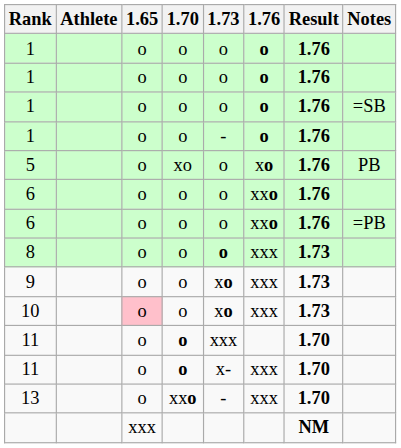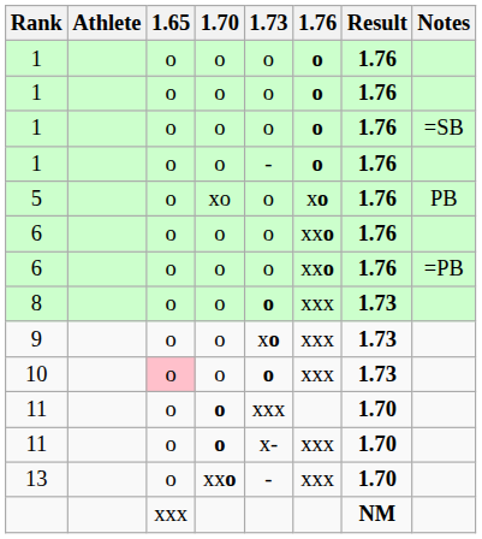 <table class="wikitable" style="text-align:center">
 <tr>
 <th>Rank</th>
 <th>Athlete</th>
 <th>1.65</th>
 <th>1.70</th>
 <th>1.73</th>
 <th>1.76</th>
 <th>Result</th>
 <th>Notes</th>
 </tr>
 <tr bgcolor=ccffcc>
 <td>1</td>
 <td align=left></td>
 <td>o</td>
 <td>o</td>
 <td>o</td>
 <td><strong>o</strong></td>
 <td><strong>1.76</strong></td>
 <td></td>
 </tr>
 <tr bgcolor=ccffcc>
 <td>1</td>
 <td align=left></td>
 <td>o</td>
 <td>o</td>
 <td>o</td>
 <td><strong>o</strong></td>
 <td><strong>1.76</strong></td>
 <td></td>
 </tr>
 <tr bgcolor=ccffcc>
 <td>1</td>
 <td align=left></td>
 <td>o</td>
 <td>o</td>
 <td>o</td>
 <td><strong>o</strong></td>
 <td><strong>1.76</strong></td>
 <td>=SB</td>
 </tr>
 <tr bgcolor=ccffcc>
 <td>1</td>
 <td align=left></td>
 <td>o</td>
 <td>o</td>
 <td>-</td>
 <td><strong>o</strong></td>
 <td><strong>1.76</strong></td>
 <td></td>
 </tr>
 <tr bgcolor=ccffcc>
 <td>5</td>
 <td align=left></td>
 <td>o</td>
 <td>xo</td>
 <td>o</td>
 <td>x<strong>o</strong></td>
 <td><strong>1.76</strong></td>
 <td>PB</td>
 </tr>
 <tr bgcolor=ccffcc>
 <td>6</td>
 <td align=left></td>
 <td>o</td>
 <td>o</td>
 <td>o</td>
 <td>xx<strong>o</strong></td>
 <td><strong>1.76</strong></td>
 <td></td>
 </tr>
 <tr bgcolor=ccffcc>
 <td>6</td>
 <td align=left></td>
 <td>o</td>
 <td>o</td>
 <td>o</td>
 <td>xx<strong>o</strong></td>
 <td><strong>1.76</strong></td>
 <td>=PB</td>
 </tr>
 <tr bgcolor=ccffcc>
 <td>8</td>
 <td align=left></td>
 <td>o</td>
 <td>o</td>
 <td><strong>o</strong></td>
 <td>xxx</td>
 <td><strong>1.73</strong></td>
 <td></td>
 </tr>
 <tr>
 <td>9</td>
 <td align=left></td>
 <td>o</td>
 <td>o</td>
 <td>x<strong>o</strong></td>
 <td>xxx</td>
 <td><strong>1.73</strong></td>
 <td></td>
 </tr>
 <tr>
 <td>10</td>
 <td align=left></td>
 <td style="background: pink;">o</td>
 <td>o</td>
-<td>x<strong>o</strong></td>
+<td><strong>o</strong></td>
 <td>xxx</td>
 <td><strong>1.73</strong></td>
 <td></td>
 </tr>
 <tr>
 <td>11</td>
 <td align=left></td>
 <td>o</td>
 <td><strong>o</strong></td>
 <td>xxx</td>
 <td></td>
 <td><strong>1.70</strong></td>
 <td></td>
 </tr>
 <tr>
 <td>11</td>
 <td align=left></td>
 <td>o</td>
 <td><strong>o</strong></td>
 <td>x-</td>
 <td>xxx</td>
 <td><strong>1.70</strong></td>
 <td></td>
 </tr>
 <tr>
 <td>13</td>
 <td align=left></td>
 <td>o</td>
 <td>xx<strong>o</strong></td>
 <td>-</td>
 <td>xxx</td>
 <td><strong>1.70</strong></td>
 <td></td>
 </tr>
 <tr>
 <td></td>
 <td align=left></td>
 <td>xxx</td>
 <td></td>
 <td></td>
 <td></td>
 <td><strong>NM</strong></td>
 <td></td>
 </tr>
 </table>
